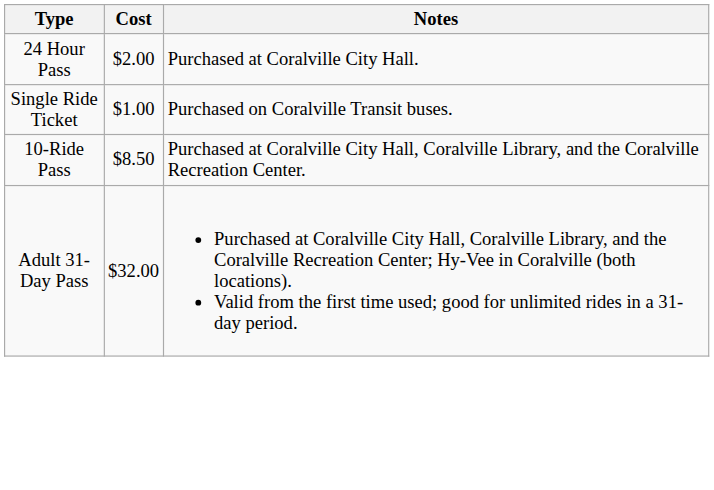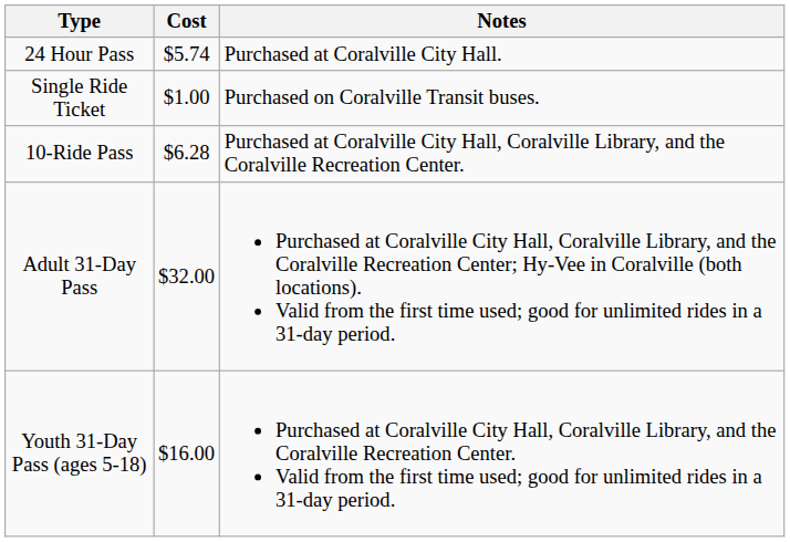 <table class="wikitable">
 <tr>
 <th>Type</th>
 <th>Cost</th>
 <th>Notes</th>
 </tr>
 <tr align="center">
 <td>24 Hour Pass</td>
-<td>$2.00</td>
+<td>$5.74</td>
 <td align="left">Purchased at Coralville City Hall.</td>
 </tr>
 <tr align="center">
 <td>Single Ride Ticket</td>
 <td>$1.00</td>
 <td align="left">Purchased on Coralville Transit buses.</td>
 </tr>
 <tr align="center">
 <td>10-Ride Pass</td>
-<td>$8.50</td>
+<td>$6.28</td>
 <td align="left">Purchased at Coralville City Hall, Coralville Library, and the Coralville Recreation Center.</td>
 </tr>
 <tr align="center">
 <td>Adult 31-Day Pass</td>
 <td>$32.00</td>
 <td align="left"><br><ul><li>Purchased at Coralville City Hall, Coralville Library, and the Coralville Recreation Center; Hy-Vee in Coralville (both locations).</li><li>Valid from the first time used; good for unlimited rides in a 31-day period.</li></ul></td>
 </tr>
+<tr align="center">
+<td>Youth 31-Day Pass (ages 5-18)</td>
+<td>$16.00</td>
+<td align="left"><br><ul><li>Purchased at Coralville City Hall, Coralville Library, and the Coralville Recreation Center.</li><li>Valid from the first time used; good for unlimited rides in a 31-day period.</li></ul></td>
+</tr>
 </table>
